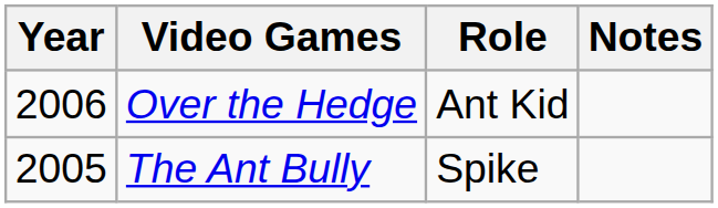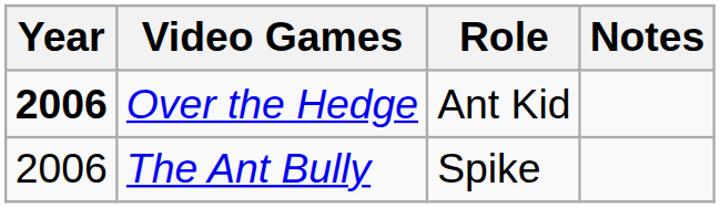 <table class="wikitable sortable">
 <tr>
 <th>Year</th>
 <th>Video Games</th>
 <th>Role</th>
 <th>Notes</th>
 </tr>
 <tr>
-<td>2006</td>
+<td><strong>2006</strong></td>
 <td><em><a href='#'>Over the Hedge</a></em></td>
 <td>Ant Kid</td>
 <td></td>
 </tr>
 <tr>
-<td>2005</td>
+<td>2006</td>
 <td><em><a href='#'>The Ant Bully</a></em></td>
 <td>Spike</td>
 <td></td>
 </tr>
 </table>
